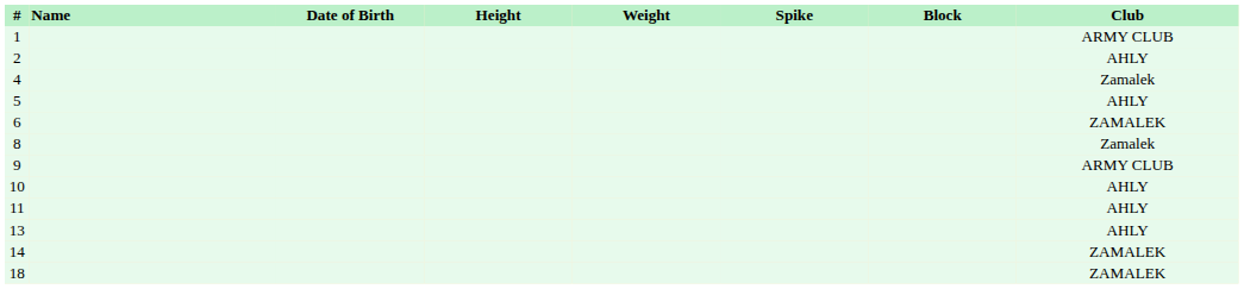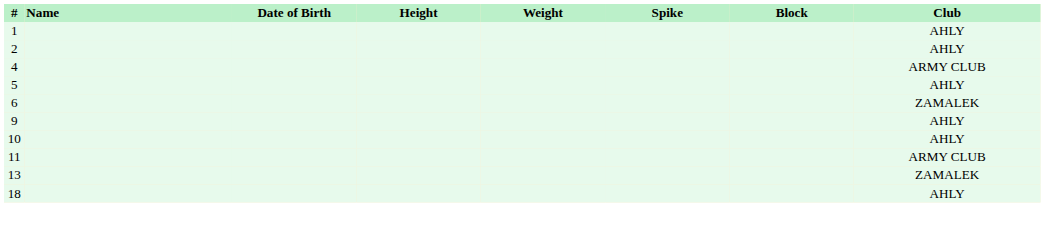 <table border=0 cellpadding=2 cellspacing=0  |- bgcolor=#FFECCE style=text-align:center; font-size:90%; width=100%>
 <tr bgcolor=#BBF0C9>
 <th width=2%>#</th>
 <th align=left width=20%>Name</th>
 <th width=12%>Date of Birth</th>
 <th width=12%>Height</th>
 <th width=12%>Weight</th>
 <th width=12%>Spike</th>
 <th width=12%>Block</th>
 <th width=20%>Club</th>
 </tr>
 <tr bgcolor=#E7FAEC>
 <td>1</td>
 <td align=left></td>
 <td align=right></td>
 <td></td>
 <td></td>
 <td></td>
 <td></td>
-<td>ARMY CLUB</td>
+<td>AHLY</td>
 </tr>
 <tr bgcolor=#E7FAEC>
 <td>2</td>
 <td align=left></td>
 <td align=right></td>
 <td></td>
 <td></td>
 <td></td>
 <td></td>
 <td>AHLY</td>
 </tr>
 <tr bgcolor=#E7FAEC>
 <td>4</td>
 <td align=left></td>
 <td align=right></td>
 <td></td>
 <td></td>
 <td></td>
 <td></td>
-<td>Zamalek</td>
+<td>ARMY CLUB</td>
 </tr>
 <tr bgcolor=#E7FAEC>
 <td>5</td>
 <td align=left></td>
 <td align=right></td>
 <td></td>
 <td></td>
 <td></td>
 <td></td>
 <td>AHLY</td>
 </tr>
 <tr bgcolor=#E7FAEC>
 <td>6</td>
 <td align=left></td>
 <td align=right></td>
 <td></td>
 <td></td>
 <td></td>
 <td></td>
 <td>ZAMALEK</td>
 </tr>
 <tr bgcolor=#E7FAEC>
-<td>8</td>
-<td align=left></td>
-<td align=right></td>
-<td></td>
-<td></td>
-<td></td>
-<td></td>
-<td>Zamalek</td>
-</tr>
-<tr bgcolor=#E7FAEC>
 <td>9</td>
 <td align=left></td>
 <td align=right></td>
 <td></td>
 <td></td>
 <td></td>
 <td></td>
-<td>ARMY CLUB</td>
+<td>AHLY</td>
 </tr>
 <tr bgcolor=#E7FAEC>
 <td>10</td>
 <td align=left></td>
 <td align=right></td>
 <td></td>
 <td></td>
 <td></td>
 <td></td>
 <td>AHLY</td>
 </tr>
 <tr bgcolor=#E7FAEC>
 <td>11</td>
 <td align=left></td>
 <td align=right></td>
 <td></td>
 <td></td>
 <td></td>
 <td></td>
-<td>AHLY</td>
+<td>ARMY CLUB</td>
 </tr>
 <tr bgcolor=#E7FAEC>
 <td>13</td>
-<td align=left></td>
-<td align=right></td>
-<td></td>
-<td></td>
-<td></td>
-<td></td>
-<td>AHLY</td>
-</tr>
-<tr bgcolor=#E7FAEC>
-<td>14</td>
 <td align=left></td>
 <td align=right></td>
 <td></td>
 <td></td>
 <td></td>
 <td></td>
 <td>ZAMALEK</td>
 </tr>
 <tr bgcolor=#E7FAEC>
 <td>18</td>
 <td align=left></td>
 <td align=right></td>
 <td></td>
 <td></td>
 <td></td>
 <td></td>
-<td>ZAMALEK</td>
+<td>AHLY</td>
 </tr>
 </table>
